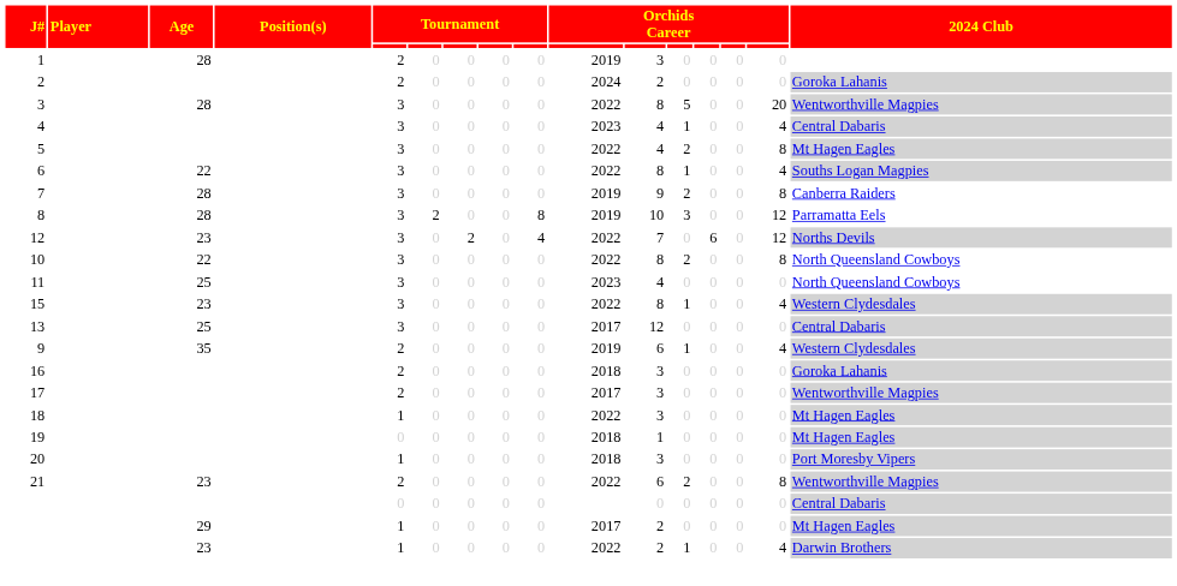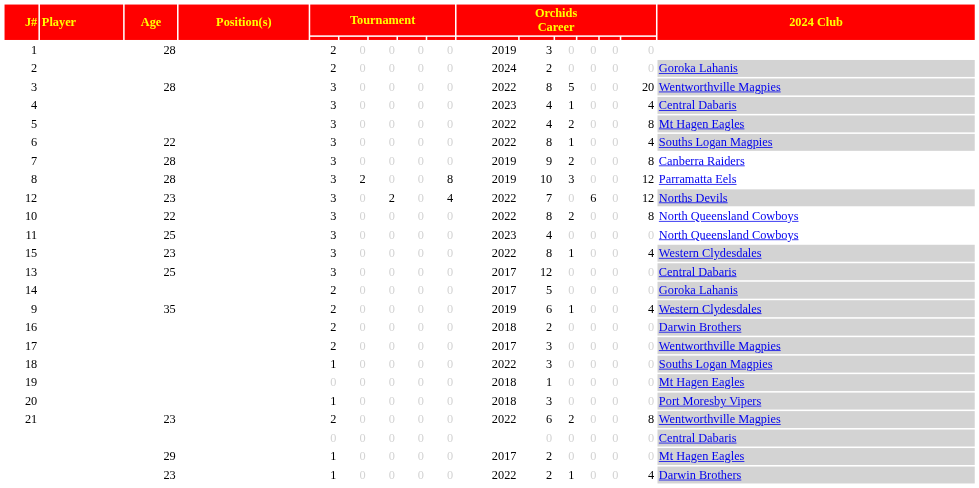 <table class="sortable" border="0" cellspacing="2" cellpadding="2" style="width:100%; text-align:right;">
 <tr style="background:red; color:yellow;">
 <th rowspan=2 class="unsortable">J#</th>
 <th rowspan=2 align=left>Player</th>
 <th rowspan=2 align=center class="unsortable">Age</th>
 <th rowspan=2 align=center class="unsortable">Position(s)</th>
 <th colspan=5 align=center>Tournament</th>
 <th colspan=6 align=center>Orchids <br> Career</th>
 <th rowspan=2 align=center>2024 Club</th>
 </tr>
 <tr style="background:red; color:yellow;">
 <th class="unsortable"></th>
 <th class="unsortable"></th>
 <th class="unsortable"></th>
 <th class="unsortable"></th>
 <th class="unsortable"></th>
 <th class="unsortable"></th>
 <th class="unsortable"></th>
 <th class="unsortable"></th>
 <th class="unsortable"></th>
 <th class="unsortable"></th>
 <th class="unsortable"></th>
 </tr>
 <tr>
 <td>1</td>
 <td align=left></td>
 <td>28</td>
 <td align=center></td>
 <td>2</td>
 <td style="color:lightgray">0</td>
 <td style="color:lightgray">0</td>
 <td style="color:lightgray">0</td>
 <td style="color:lightgray">0</td>
 <td>2019</td>
 <td>3</td>
 <td style="color:lightgray">0</td>
 <td style="color:lightgray">0</td>
 <td style="color:lightgray">0</td>
 <td style="color:lightgray">0</td>
 <td align=center></td>
 </tr>
 <tr>
 <td>2</td>
 <td align=left></td>
 <td></td>
 <td align=center></td>
 <td>2</td>
 <td style="color:lightgray">0</td>
 <td style="color:lightgray">0</td>
 <td style="color:lightgray">0</td>
 <td style="color:lightgray">0</td>
 <td>2024</td>
 <td>2</td>
 <td style="color:lightgray">0</td>
 <td style="color:lightgray">0</td>
 <td style="color:lightgray">0</td>
 <td style="color:lightgray">0</td>
 <td align=left bgcolor=lightgray>  <a href='#'>Goroka Lahanis</a></td>
 </tr>
 <tr>
 <td>3</td>
 <td align=left></td>
 <td>28</td>
 <td align=center></td>
 <td>3</td>
 <td style="color:lightgray">0</td>
 <td style="color:lightgray">0</td>
 <td style="color:lightgray">0</td>
 <td style="color:lightgray">0</td>
 <td>2022</td>
 <td>8</td>
 <td>5</td>
 <td style="color:lightgray">0</td>
 <td style="color:lightgray">0</td>
 <td>20</td>
 <td align=left bgcolor=lightgray>  <a href='#'>Wentworthville Magpies</a></td>
 </tr>
 <tr>
 <td>4</td>
 <td align=left></td>
 <td></td>
 <td align=center></td>
 <td>3</td>
 <td style="color:lightgray">0</td>
 <td style="color:lightgray">0</td>
 <td style="color:lightgray">0</td>
 <td style="color:lightgray">0</td>
 <td>2023</td>
 <td>4</td>
 <td>1</td>
 <td style="color:lightgray">0</td>
 <td style="color:lightgray">0</td>
 <td>4</td>
 <td align=left bgcolor=lightgray>  <a href='#'>Central Dabaris</a></td>
 </tr>
 <tr>
 <td>5</td>
 <td align=left></td>
 <td></td>
 <td align=center></td>
 <td>3</td>
 <td style="color:lightgray">0</td>
 <td style="color:lightgray">0</td>
 <td style="color:lightgray">0</td>
 <td style="color:lightgray">0</td>
 <td>2022</td>
 <td>4</td>
 <td>2</td>
 <td style="color:lightgray">0</td>
 <td style="color:lightgray">0</td>
 <td>8</td>
 <td align=left bgcolor=lightgray>  <a href='#'>Mt Hagen Eagles</a></td>
 </tr>
 <tr>
 <td>6</td>
 <td align=left></td>
 <td>22</td>
 <td align=center></td>
 <td>3</td>
 <td style="color:lightgray">0</td>
 <td style="color:lightgray">0</td>
 <td style="color:lightgray">0</td>
 <td style="color:lightgray">0</td>
 <td>2022</td>
 <td>8</td>
 <td>1</td>
 <td style="color:lightgray">0</td>
 <td style="color:lightgray">0</td>
 <td>4</td>
 <td align=left bgcolor=lightgray>  <a href='#'>Souths Logan Magpies</a></td>
 </tr>
 <tr>
 <td>7</td>
 <td align=left></td>
 <td>28</td>
 <td align=center></td>
 <td>3</td>
 <td style="color:lightgray">0</td>
 <td style="color:lightgray">0</td>
 <td style="color:lightgray">0</td>
 <td style="color:lightgray">0</td>
 <td>2019</td>
 <td>9</td>
 <td>2</td>
 <td style="color:lightgray">0</td>
 <td style="color:lightgray">0</td>
 <td>8</td>
 <td align=left>  <a href='#'>Canberra Raiders</a></td>
 </tr>
 <tr>
 <td>8</td>
 <td align=left></td>
 <td>28</td>
 <td align=center></td>
 <td>3</td>
 <td>2</td>
 <td style="color:lightgray">0</td>
 <td style="color:lightgray">0</td>
 <td>8</td>
 <td>2019</td>
 <td>10</td>
 <td>3</td>
 <td style="color:lightgray">0</td>
 <td style="color:lightgray">0</td>
 <td>12</td>
 <td align=left>  <a href='#'>Parramatta Eels</a></td>
 </tr>
 <tr>
 <td>12</td>
 <td align=left></td>
 <td>23</td>
 <td align=center></td>
 <td>3</td>
 <td style="color:lightgray">0</td>
 <td>2</td>
 <td style="color:lightgray">0</td>
 <td>4</td>
 <td>2022</td>
 <td>7</td>
 <td style="color:lightgray">0</td>
 <td>6</td>
 <td style="color:lightgray">0</td>
 <td>12</td>
 <td align=left bgcolor=lightgray>  <a href='#'>Norths Devils</a></td>
 </tr>
 <tr>
 <td>10</td>
 <td align=left></td>
 <td>22</td>
 <td align=center></td>
 <td>3</td>
 <td style="color:lightgray">0</td>
 <td style="color:lightgray">0</td>
 <td style="color:lightgray">0</td>
 <td style="color:lightgray">0</td>
 <td>2022</td>
 <td>8</td>
 <td>2</td>
 <td style="color:lightgray">0</td>
 <td style="color:lightgray">0</td>
 <td>8</td>
 <td align=left>  <a href='#'>North Queensland Cowboys</a></td>
 </tr>
 <tr>
 <td>11</td>
 <td align=left></td>
 <td>25</td>
 <td align=center></td>
 <td>3</td>
 <td style="color:lightgray">0</td>
 <td style="color:lightgray">0</td>
 <td style="color:lightgray">0</td>
 <td style="color:lightgray">0</td>
 <td>2023</td>
 <td>4</td>
 <td style="color:lightgray">0</td>
 <td style="color:lightgray">0</td>
 <td style="color:lightgray">0</td>
 <td style="color:lightgray">0</td>
 <td align=left>  <a href='#'>North Queensland Cowboys</a></td>
 </tr>
 <tr>
 <td>15</td>
 <td align=left></td>
 <td>23</td>
 <td align=center></td>
 <td>3</td>
 <td style="color:lightgray">0</td>
 <td style="color:lightgray">0</td>
 <td style="color:lightgray">0</td>
 <td style="color:lightgray">0</td>
 <td>2022</td>
 <td>8</td>
 <td>1</td>
 <td style="color:lightgray">0</td>
 <td style="color:lightgray">0</td>
 <td>4</td>
 <td align=left bgcolor=lightgray>  <a href='#'>Western Clydesdales</a></td>
 </tr>
 <tr>
 <td>13</td>
 <td align=left></td>
 <td>25</td>
 <td align=center></td>
 <td>3</td>
 <td style="color:lightgray">0</td>
 <td style="color:lightgray">0</td>
 <td style="color:lightgray">0</td>
 <td style="color:lightgray">0</td>
 <td>2017</td>
 <td>12</td>
 <td style="color:lightgray">0</td>
 <td style="color:lightgray">0</td>
 <td style="color:lightgray">0</td>
 <td style="color:lightgray">0</td>
 <td align=left bgcolor=lightgray>  <a href='#'>Central Dabaris</a></td>
 </tr>
 <tr>
+<td>14</td>
+<td align=left></td>
+<td></td>
+<td align=center></td>
+<td>2</td>
+<td style="color:lightgray">0</td>
+<td style="color:lightgray">0</td>
+<td style="color:lightgray">0</td>
+<td style="color:lightgray">0</td>
+<td>2017</td>
+<td>5</td>
+<td style="color:lightgray">0</td>
+<td style="color:lightgray">0</td>
+<td style="color:lightgray">0</td>
+<td style="color:lightgray">0</td>
+<td align=left bgcolor=lightgray>   <a href='#'>Goroka Lahanis</a></td>
+</tr>
+<tr>
 <td>9</td>
 <td align=left></td>
 <td>35</td>
 <td align=center></td>
 <td>2</td>
 <td style="color:lightgray">0</td>
 <td style="color:lightgray">0</td>
 <td style="color:lightgray">0</td>
 <td style="color:lightgray">0</td>
 <td>2019</td>
 <td>6</td>
 <td>1</td>
 <td style="color:lightgray">0</td>
 <td style="color:lightgray">0</td>
 <td>4</td>
 <td align=left bgcolor=lightgray>  <a href='#'>Western Clydesdales</a></td>
 </tr>
 <tr>
 <td>16</td>
 <td align=left></td>
 <td></td>
 <td align=center></td>
 <td>2</td>
 <td style="color:lightgray">0</td>
 <td style="color:lightgray">0</td>
 <td style="color:lightgray">0</td>
 <td style="color:lightgray">0</td>
 <td>2018</td>
-<td>3</td>
+<td>2</td>
 <td style="color:lightgray">0</td>
 <td style="color:lightgray">0</td>
 <td style="color:lightgray">0</td>
 <td style="color:lightgray">0</td>
-<td align=left bgcolor=lightgray>  <a href='#'>Goroka Lahanis</a></td>
+<td align=left bgcolor=lightgray>  <a href='#'>Darwin Brothers</a></td>
 </tr>
 <tr>
 <td>17</td>
 <td align=left></td>
 <td></td>
 <td align=center></td>
 <td>2</td>
 <td style="color:lightgray">0</td>
 <td style="color:lightgray">0</td>
 <td style="color:lightgray">0</td>
 <td style="color:lightgray">0</td>
 <td>2017</td>
 <td>3</td>
 <td style="color:lightgray">0</td>
 <td style="color:lightgray">0</td>
 <td style="color:lightgray">0</td>
 <td style="color:lightgray">0</td>
 <td align=left bgcolor=lightgray>  <a href='#'>Wentworthville Magpies</a></td>
 </tr>
 <tr>
 <td>18</td>
 <td align=left></td>
 <td></td>
 <td align=center></td>
 <td>1</td>
 <td style="color:lightgray">0</td>
 <td style="color:lightgray">0</td>
 <td style="color:lightgray">0</td>
 <td style="color:lightgray">0</td>
 <td>2022</td>
 <td>3</td>
 <td style="color:lightgray">0</td>
 <td style="color:lightgray">0</td>
 <td style="color:lightgray">0</td>
 <td style="color:lightgray">0</td>
-<td align=left bgcolor=lightgray>  <a href='#'>Mt Hagen Eagles</a></td>
+<td align=left bgcolor=lightgray>  <a href='#'>Souths Logan Magpies</a></td>
 </tr>
 <tr>
 <td>19</td>
 <td align=left></td>
 <td></td>
 <td align=center></td>
 <td style="color:lightgray">0</td>
 <td style="color:lightgray">0</td>
 <td style="color:lightgray">0</td>
 <td style="color:lightgray">0</td>
 <td style="color:lightgray">0</td>
 <td>2018</td>
 <td>1</td>
 <td style="color:lightgray">0</td>
 <td style="color:lightgray">0</td>
 <td style="color:lightgray">0</td>
 <td style="color:lightgray">0</td>
 <td align=left bgcolor=lightgray>  <a href='#'>Mt Hagen Eagles</a></td>
 </tr>
 <tr>
 <td>20</td>
 <td align=left></td>
 <td></td>
 <td align=center></td>
 <td>1</td>
 <td style="color:lightgray">0</td>
 <td style="color:lightgray">0</td>
 <td style="color:lightgray">0</td>
 <td style="color:lightgray">0</td>
 <td>2018</td>
 <td>3</td>
 <td style="color:lightgray">0</td>
 <td style="color:lightgray">0</td>
 <td style="color:lightgray">0</td>
 <td style="color:lightgray">0</td>
 <td align=left bgcolor=lightgray>  <a href='#'>Port Moresby Vipers</a></td>
 </tr>
 <tr>
 <td>21</td>
 <td align=left></td>
 <td>23</td>
 <td align=center></td>
 <td>2</td>
 <td style="color:lightgray">0</td>
 <td style="color:lightgray">0</td>
 <td style="color:lightgray">0</td>
 <td style="color:lightgray">0</td>
 <td>2022</td>
 <td>6</td>
 <td>2</td>
 <td style="color:lightgray">0</td>
 <td style="color:lightgray">0</td>
 <td>8</td>
 <td align=left bgcolor=lightgray>  <a href='#'>Wentworthville Magpies</a></td>
 </tr>
 <tr>
 <td></td>
 <td align=left></td>
 <td></td>
 <td align=center></td>
 <td style="color:lightgray">0</td>
 <td style="color:lightgray">0</td>
 <td style="color:lightgray">0</td>
 <td style="color:lightgray">0</td>
 <td style="color:lightgray">0</td>
 <td></td>
 <td style="color:lightgray">0</td>
 <td style="color:lightgray">0</td>
 <td style="color:lightgray">0</td>
 <td style="color:lightgray">0</td>
 <td style="color:lightgray">0</td>
 <td align=left bgcolor=lightgray>  <a href='#'>Central Dabaris</a></td>
 </tr>
 <tr>
 <td></td>
 <td align=left></td>
 <td>29</td>
 <td align=center></td>
 <td>1</td>
 <td style="color:lightgray">0</td>
 <td style="color:lightgray">0</td>
 <td style="color:lightgray">0</td>
 <td style="color:lightgray">0</td>
 <td>2017</td>
 <td>2</td>
 <td style="color:lightgray">0</td>
 <td style="color:lightgray">0</td>
 <td style="color:lightgray">0</td>
 <td style="color:lightgray">0</td>
 <td align=left bgcolor=lightgray>  <a href='#'>Mt Hagen Eagles</a></td>
 </tr>
 <tr>
 <td></td>
 <td align=left></td>
 <td>23</td>
 <td align=center></td>
 <td>1</td>
 <td style="color:lightgray">0</td>
 <td style="color:lightgray">0</td>
 <td style="color:lightgray">0</td>
 <td style="color:lightgray">0</td>
 <td>2022</td>
 <td>2</td>
 <td>1</td>
 <td style="color:lightgray">0</td>
 <td style="color:lightgray">0</td>
 <td>4</td>
 <td align=left bgcolor=lightgray>  <a href='#'>Darwin Brothers</a></td>
 </tr>
 </table>
